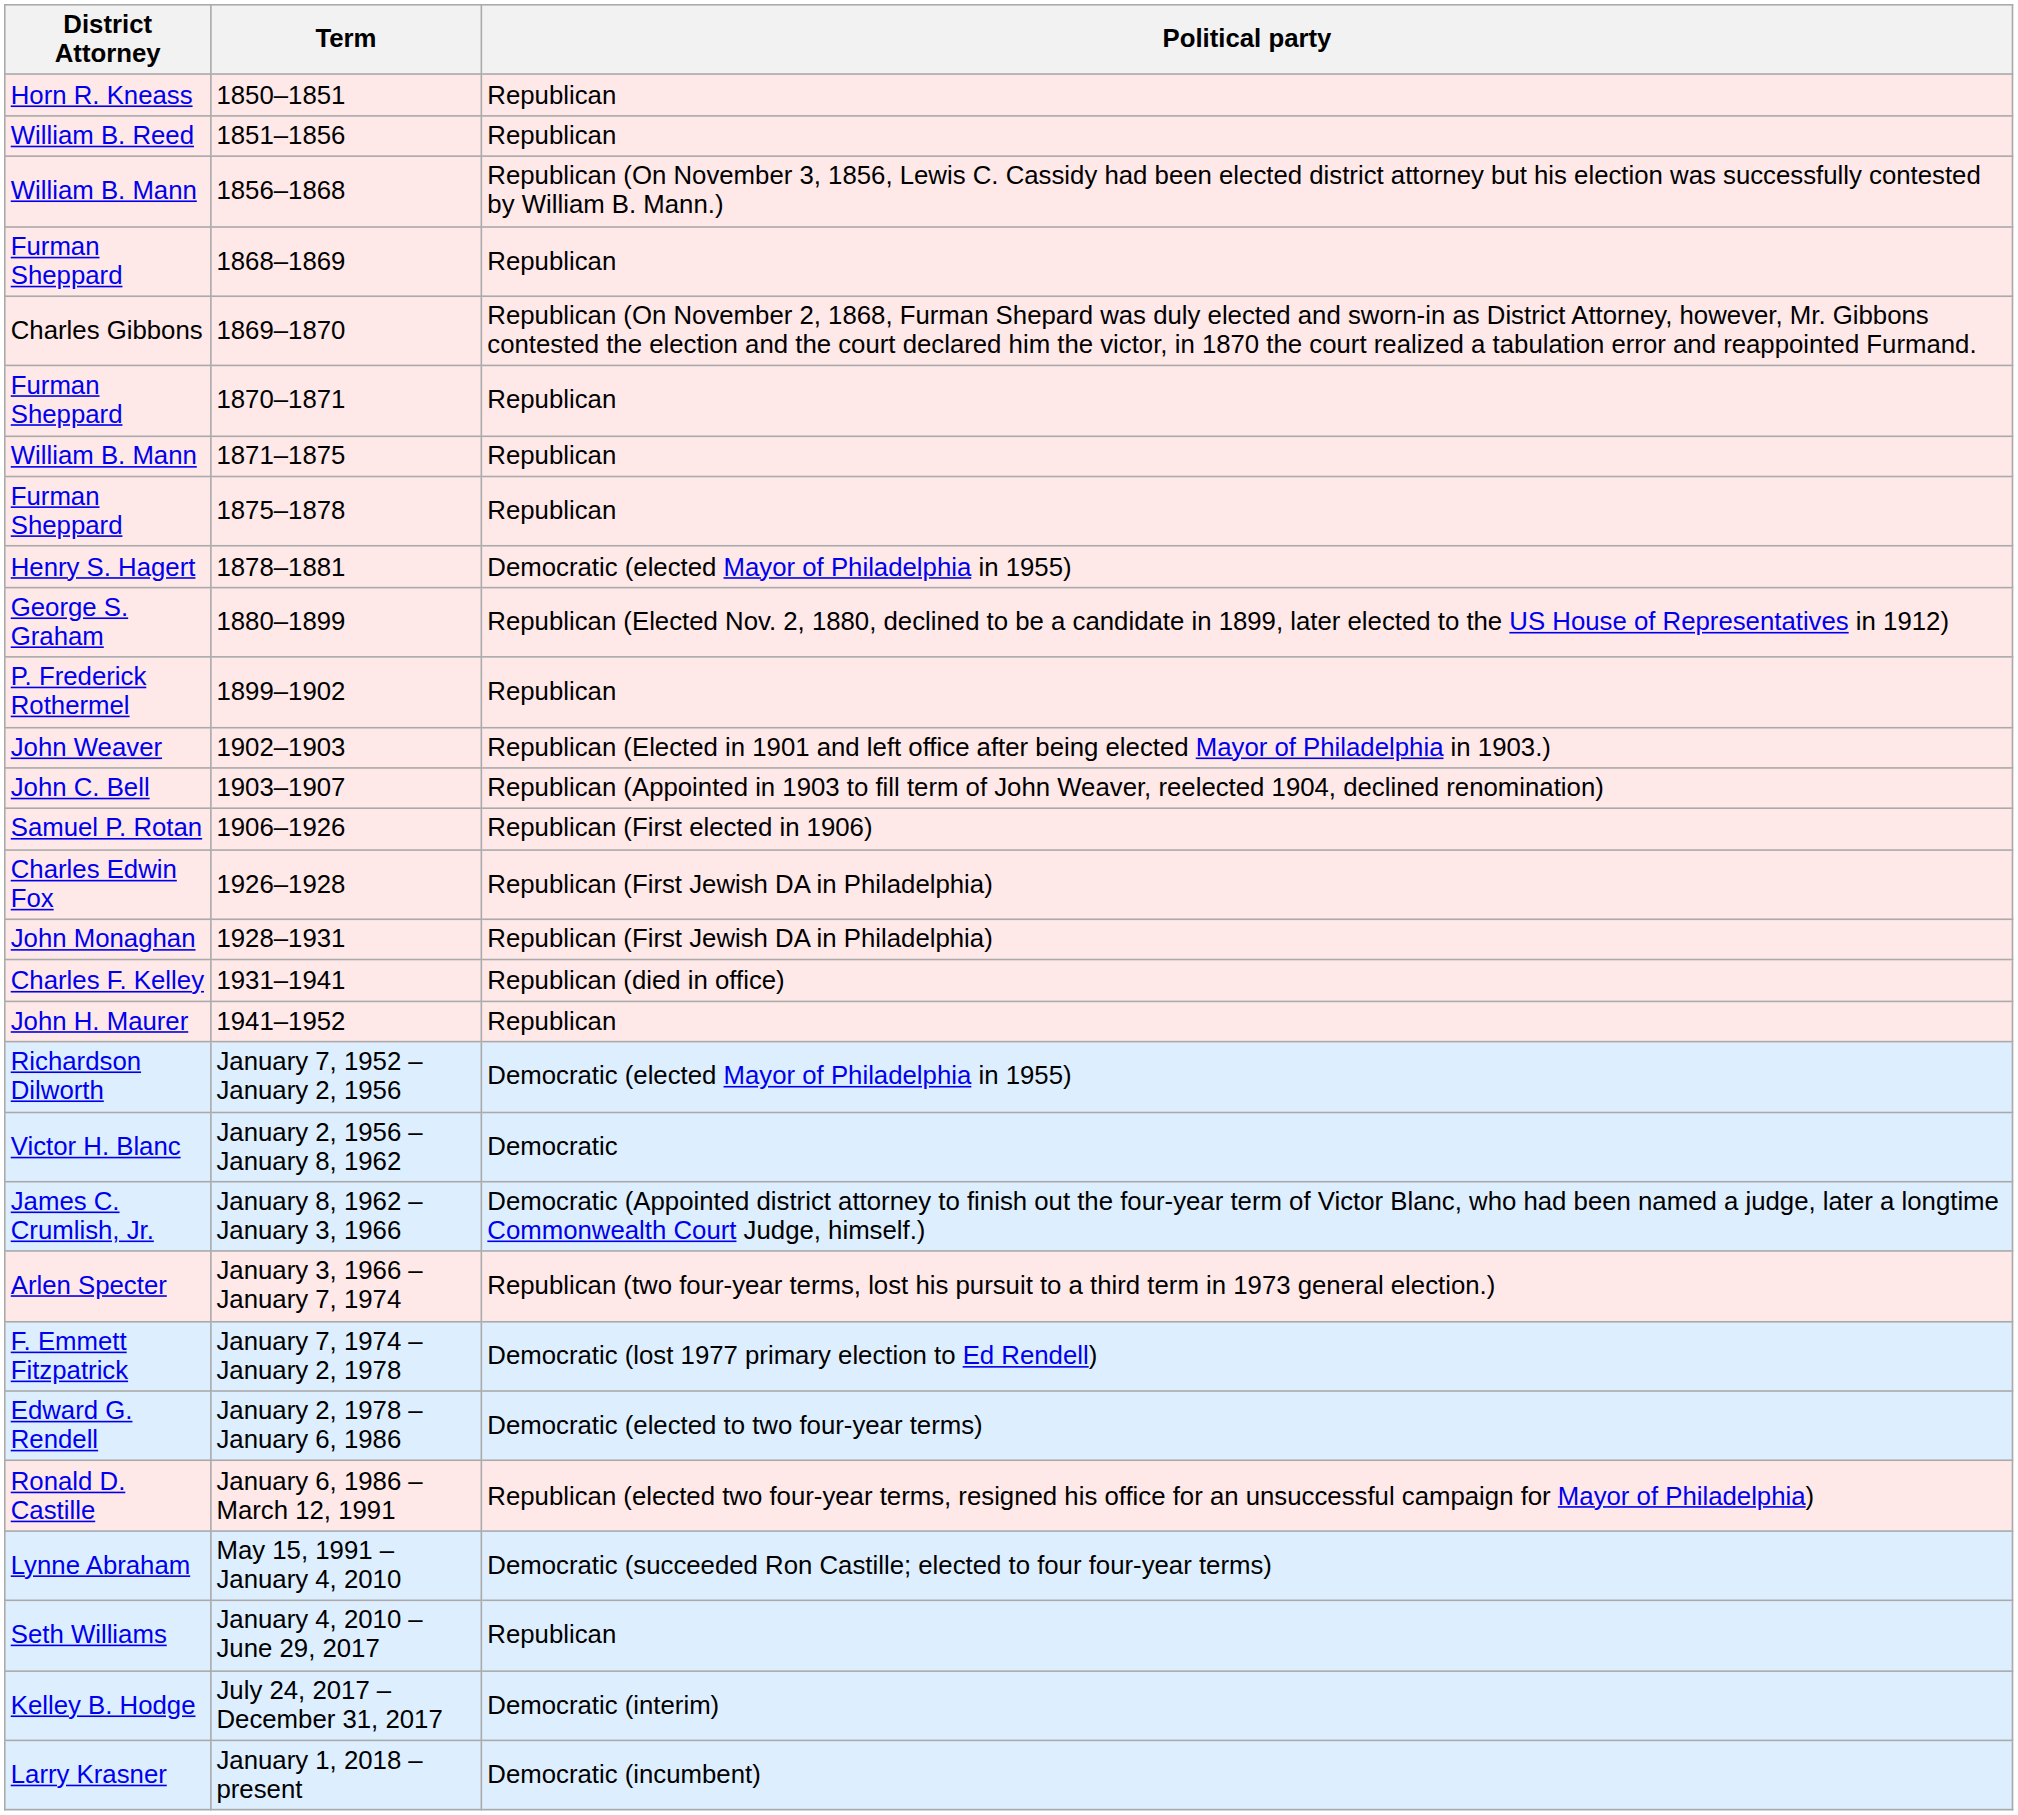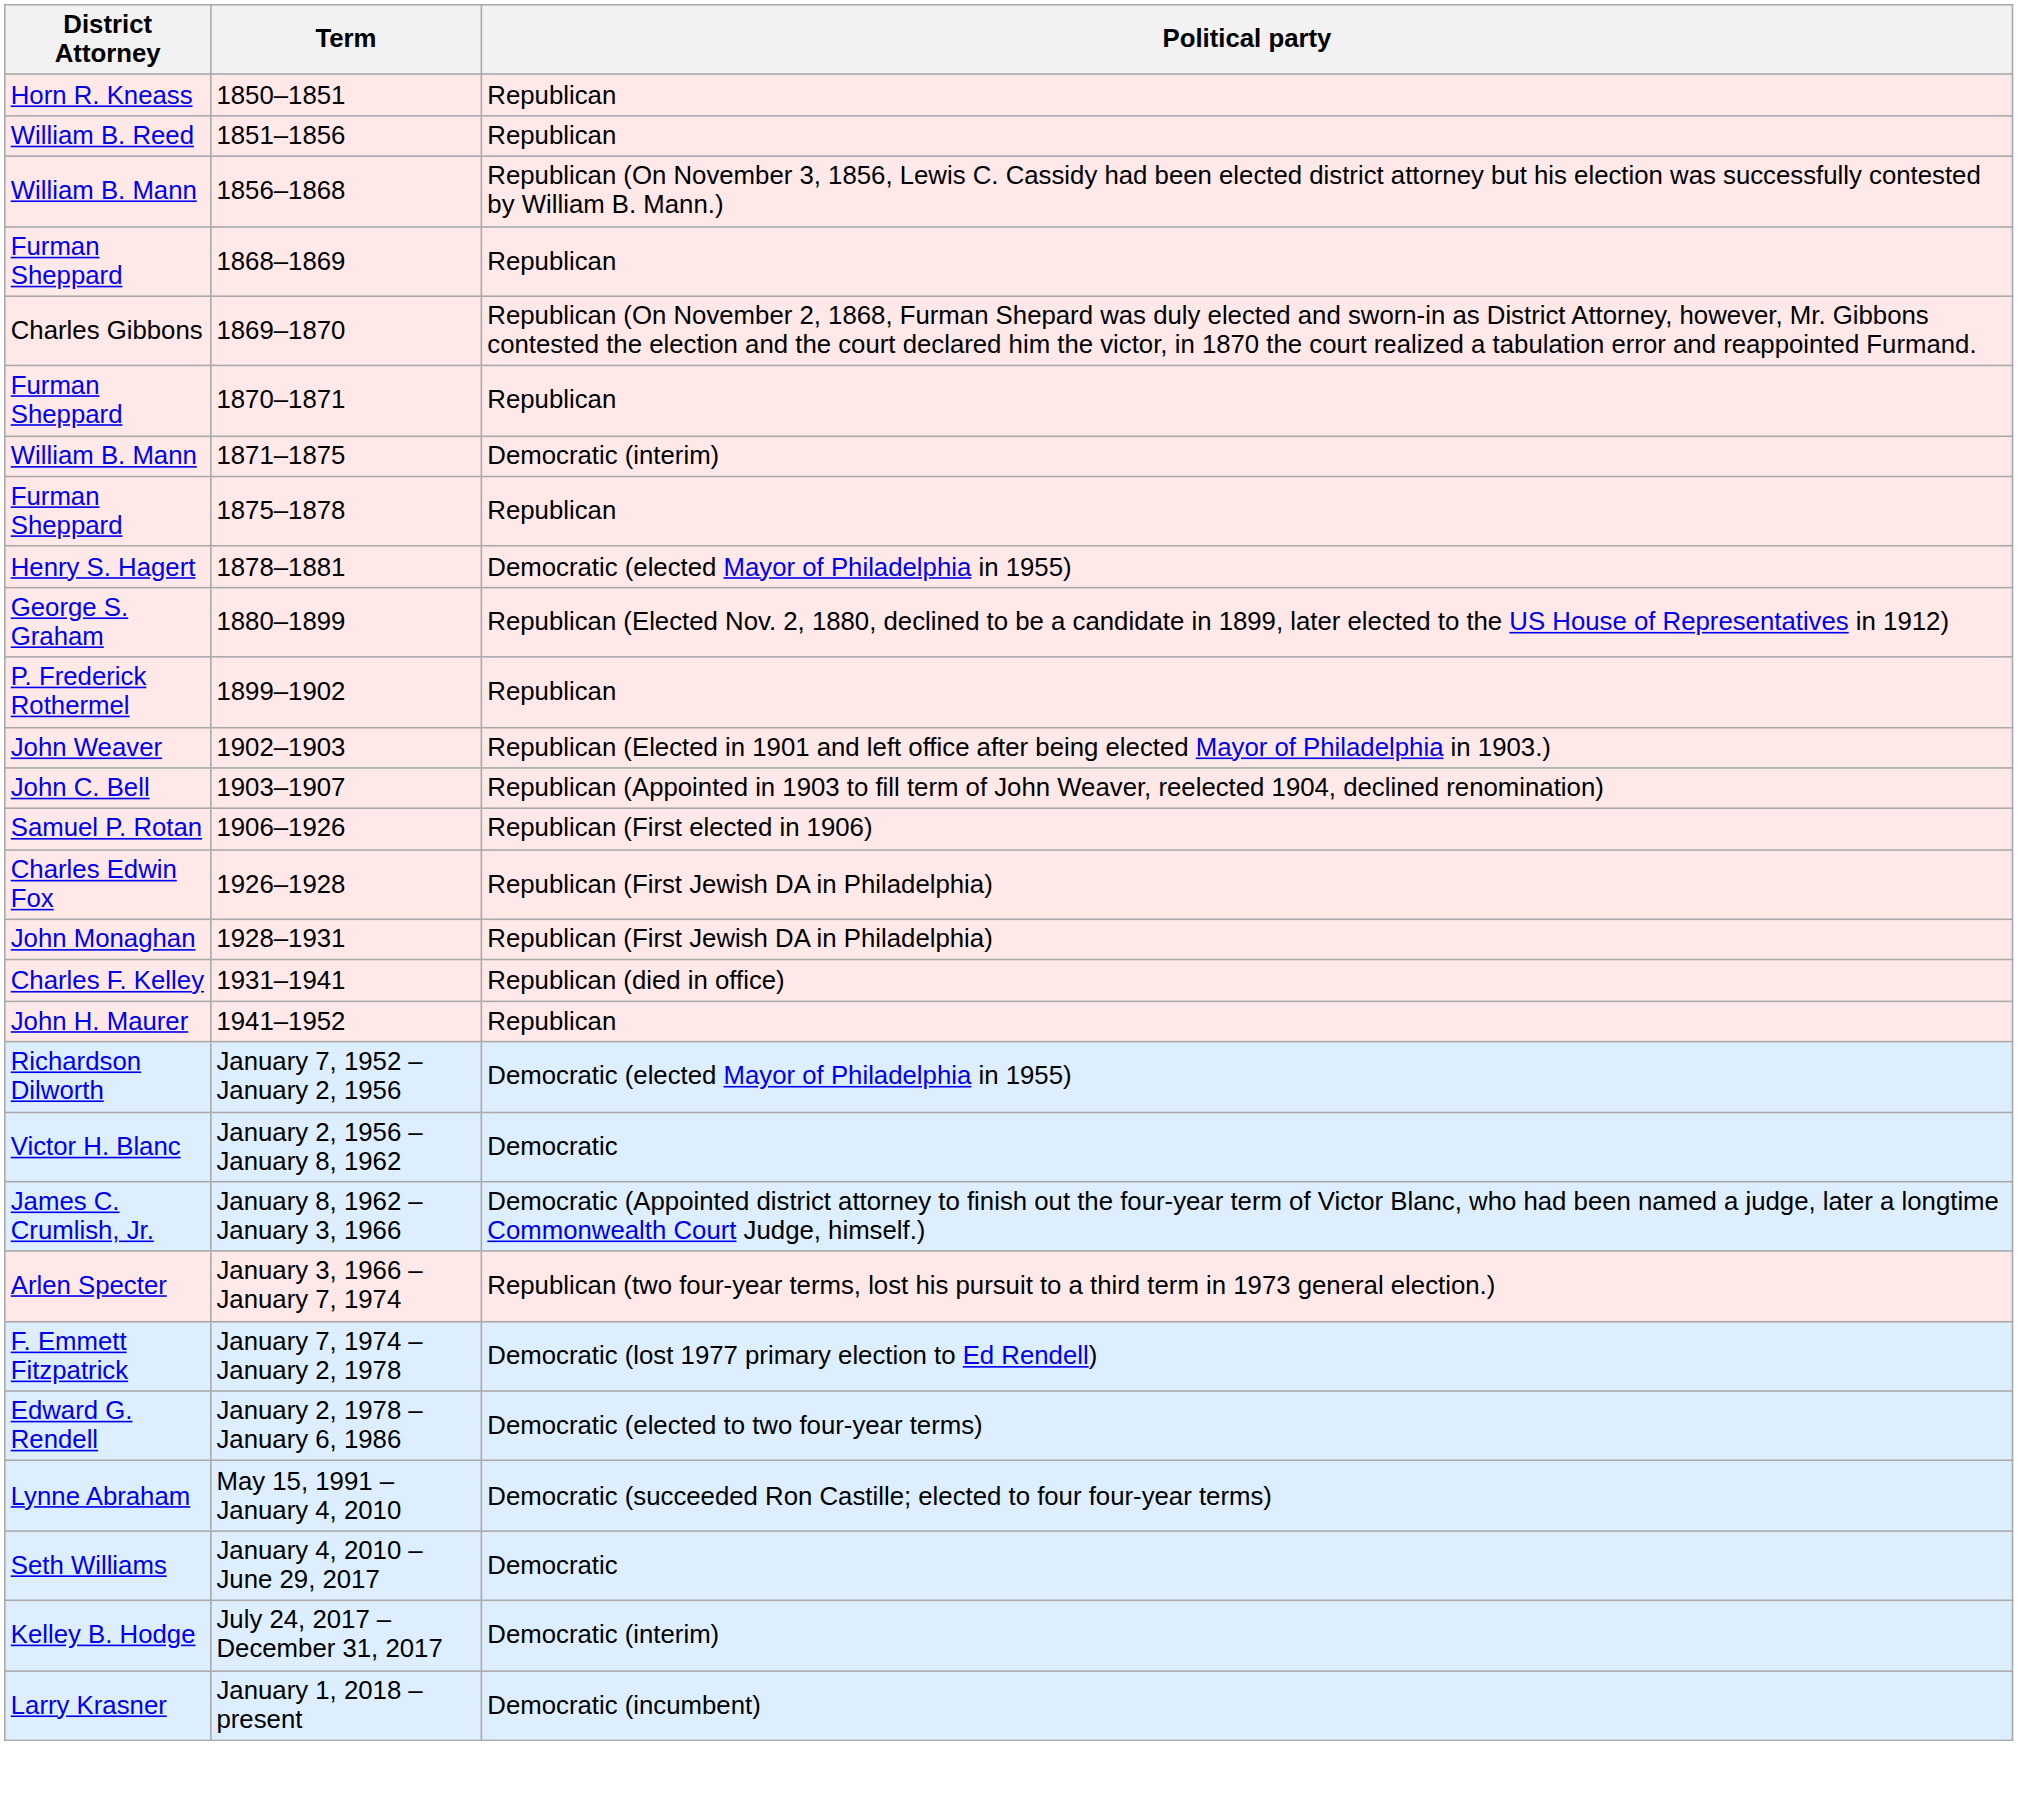 <table class="wikitable">
 <tr>
 <th>District Attorney</th>
 <th>Term</th>
 <th>Political party</th>
 </tr>
 <tr bgcolor="#ffe8e8">
 <td><a href='#'>Horn R. Kneass</a></td>
 <td>1850–1851</td>
 <td>Republican</td>
 </tr>
 <tr bgcolor="#ffe8e8">
 <td><a href='#'>William B. Reed</a></td>
 <td>1851–1856</td>
 <td>Republican</td>
 </tr>
 <tr bgcolor="#ffe8e8">
 <td><a href='#'>William B. Mann</a></td>
 <td>1856–1868</td>
 <td>Republican (On November 3, 1856, Lewis C. Cassidy had been elected district attorney but his election was successfully contested by William B. Mann.)</td>
 </tr>
 <tr bgcolor="#ffe8e8">
 <td><a href='#'>Furman Sheppard</a></td>
 <td>1868–1869</td>
 <td>Republican</td>
 </tr>
 <tr bgcolor="#ffe8e8">
 <td>Charles Gibbons</td>
 <td>1869–1870</td>
 <td>Republican (On November 2, 1868, Furman Shepard was duly elected and sworn-in as District Attorney, however, Mr. Gibbons contested the election and the court declared him the victor, in 1870 the court realized a tabulation error and reappointed Furmand.</td>
 </tr>
 <tr bgcolor="#ffe8e8">
 <td><a href='#'>Furman Sheppard</a></td>
 <td>1870–1871</td>
 <td>Republican</td>
 </tr>
 <tr bgcolor="#ffe8e8">
 <td><a href='#'>William B. Mann</a></td>
 <td>1871–1875</td>
-<td>Republican</td>
+<td>Democratic (interim)</td>
 </tr>
 <tr bgcolor="#ffe8e8">
 <td><a href='#'>Furman Sheppard</a></td>
 <td>1875–1878</td>
 <td>Republican</td>
 </tr>
 <tr bgcolor="#ffe8e8">
 <td><a href='#'>Henry S. Hagert</a></td>
 <td>1878–1881</td>
 <td>Democratic (elected <a href='#'>Mayor of Philadelphia</a> in 1955)</td>
 </tr>
 <tr bgcolor="#ffe8e8">
 <td><a href='#'>George S. Graham</a></td>
 <td>1880–1899</td>
 <td>Republican (Elected Nov. 2, 1880, declined to be a candidate in 1899, later elected to the <a href='#'>US House of Representatives</a> in 1912)</td>
 </tr>
 <tr bgcolor="#ffe8e8">
 <td><a href='#'>P. Frederick Rothermel</a></td>
 <td>1899–1902</td>
 <td>Republican</td>
 </tr>
 <tr bgcolor="#ffe8e8">
 <td><a href='#'>John Weaver</a></td>
 <td>1902–1903</td>
 <td>Republican (Elected in 1901 and left office after being elected <a href='#'>Mayor of Philadelphia</a> in 1903.)</td>
 </tr>
 <tr bgcolor="#ffe8e8">
 <td><a href='#'>John C. Bell</a></td>
 <td>1903–1907</td>
 <td>Republican (Appointed in 1903 to fill term of John Weaver, reelected 1904, declined renomination)</td>
 </tr>
 <tr bgcolor="#ffe8e8">
 <td><a href='#'>Samuel P. Rotan</a></td>
 <td>1906–1926</td>
 <td>Republican (First elected in 1906)</td>
 </tr>
 <tr bgcolor="#ffe8e8">
 <td><a href='#'>Charles Edwin Fox</a></td>
 <td>1926–1928</td>
 <td>Republican (First Jewish DA in Philadelphia)</td>
 </tr>
 <tr bgcolor="#ffe8e8">
 <td><a href='#'>John Monaghan</a></td>
 <td>1928–1931</td>
 <td>Republican (First Jewish DA in Philadelphia)</td>
 </tr>
 <tr bgcolor="#ffe8e8">
 <td><a href='#'>Charles F. Kelley</a></td>
 <td>1931–1941</td>
 <td>Republican (died in office)</td>
 </tr>
 <tr bgcolor="#ffe8e8">
 <td><a href='#'>John H. Maurer</a></td>
 <td>1941–1952</td>
 <td>Republican</td>
 </tr>
 <tr bgcolor="#ddeeff">
 <td><a href='#'>Richardson Dilworth</a></td>
 <td>January 7, 1952 – January 2, 1956</td>
 <td>Democratic (elected <a href='#'>Mayor of Philadelphia</a> in 1955)</td>
 </tr>
 <tr bgcolor="#ddeeff">
 <td><a href='#'>Victor H. Blanc</a></td>
 <td>January 2, 1956 – January 8, 1962</td>
 <td>Democratic</td>
 </tr>
 <tr bgcolor="#ddeeff">
 <td><a href='#'>James C. Crumlish, Jr.</a></td>
 <td>January 8, 1962 – January 3, 1966</td>
 <td>Democratic (Appointed district attorney to finish out the four-year term of Victor Blanc, who had been named a judge, later a longtime <a href='#'>Commonwealth Court</a> Judge, himself.) </td>
 </tr>
 <tr bgcolor="#ffe8e8">
 <td><a href='#'>Arlen Specter</a></td>
 <td>January 3, 1966 – January 7, 1974</td>
 <td>Republican (two four-year terms, lost his pursuit to a third term in 1973 general election.)</td>
 </tr>
 <tr bgcolor="#ddeeff">
 <td><a href='#'>F. Emmett Fitzpatrick</a></td>
 <td>January 7, 1974 – January 2, 1978</td>
 <td>Democratic (lost 1977 primary election to <a href='#'>Ed Rendell</a>)</td>
 </tr>
 <tr bgcolor="#ddeeff">
 <td><a href='#'>Edward G. Rendell</a></td>
 <td>January 2, 1978 – January 6, 1986</td>
 <td>Democratic (elected to two four-year terms)</td>
 </tr>
-<tr bgcolor="#ffe8e8">
-<td><a href='#'>Ronald D. Castille</a></td>
-<td>January 6, 1986 – March 12, 1991</td>
-<td>Republican (elected two four-year terms, resigned his office for an unsuccessful campaign for <a href='#'>Mayor of Philadelphia</a>)</td>
-</tr>
 <tr bgcolor="#ddeeff">
 <td><a href='#'>Lynne Abraham</a></td>
 <td>May 15, 1991 – January 4, 2010</td>
 <td>Democratic (succeeded Ron Castille; elected to four four-year terms)</td>
 </tr>
 <tr bgcolor="#ddeeff">
 <td><a href='#'>Seth Williams</a></td>
 <td>January 4, 2010 – June 29, 2017</td>
-<td>Republican</td>
+<td>Democratic</td>
 </tr>
 <tr bgcolor="#ddeeff">
 <td><a href='#'>Kelley B. Hodge</a></td>
 <td>July 24, 2017 – December 31, 2017</td>
 <td>Democratic (interim)</td>
 </tr>
 <tr bgcolor="#ddeeff">
 <td><a href='#'>Larry Krasner</a></td>
 <td>January 1, 2018 – present</td>
 <td>Democratic (incumbent)</td>
 </tr>
 </table>
